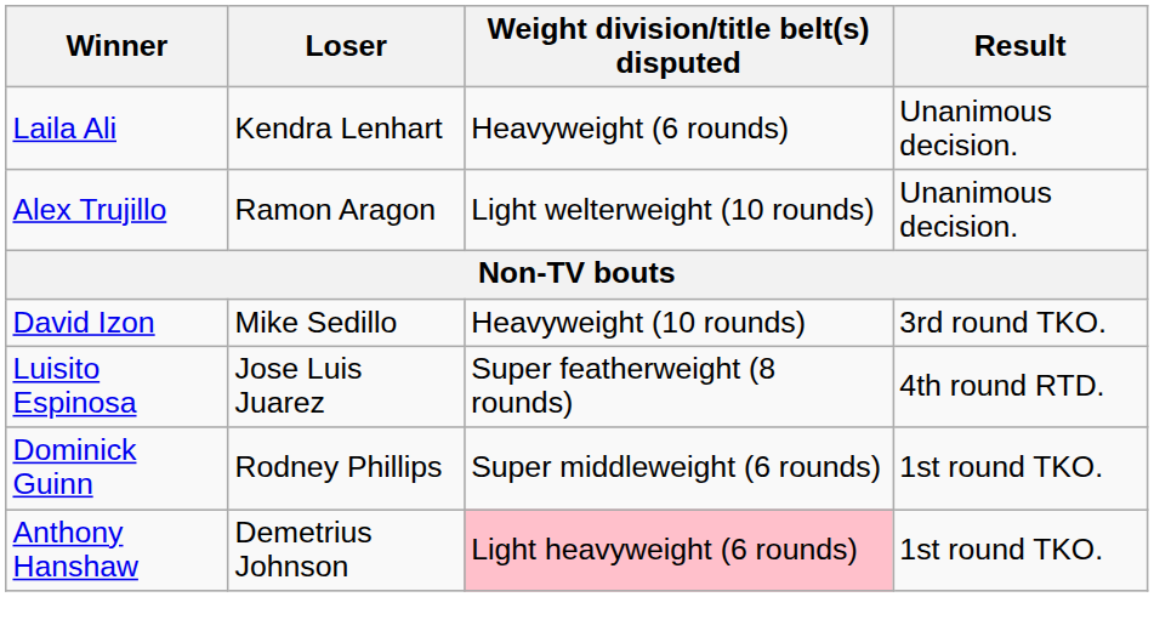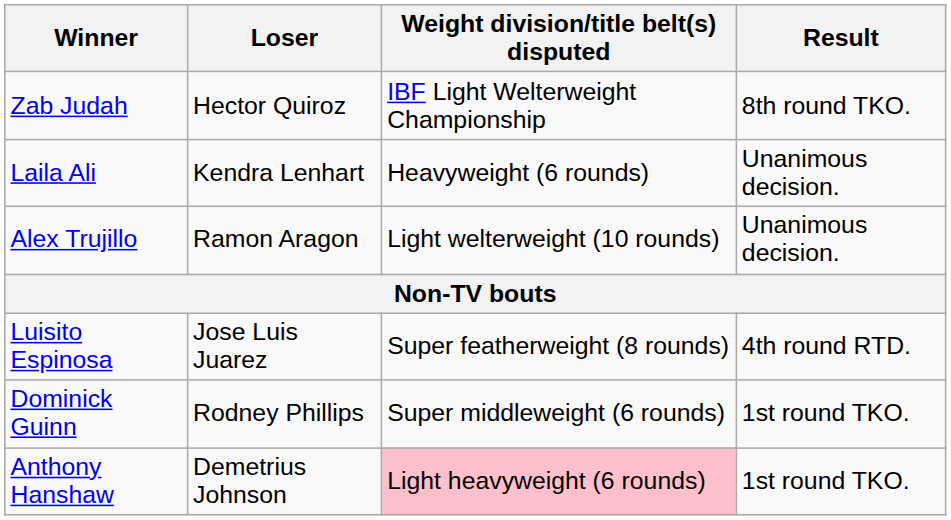 <table class=wikitable>
 <tr>
 <th>Winner</th>
 <th>Loser</th>
 <th>Weight division/title belt(s) disputed</th>
 <th>Result</th>
+</tr>
+<tr>
+<td> <a href='#'>Zab Judah</a></td>
+<td> Hector Quiroz</td>
+<td><a href='#'>IBF</a> Light Welterweight Championship</td>
+<td>8th round TKO.</td>
 </tr>
 <tr>
 <td> <a href='#'>Laila Ali</a></td>
 <td> Kendra Lenhart</td>
 <td>Heavyweight (6 rounds)</td>
 <td>Unanimous decision.</td>
 </tr>
 <tr>
 <td> <a href='#'>Alex Trujillo</a></td>
 <td> Ramon Aragon</td>
 <td>Light welterweight (10 rounds)</td>
 <td>Unanimous decision.</td>
 </tr>
 <tr>
 <th colspan=4>Non-TV bouts</th>
-</tr>
-<tr>
-<td> <a href='#'>David Izon</a></td>
-<td> Mike Sedillo</td>
-<td>Heavyweight (10 rounds)</td>
-<td>3rd round TKO.</td>
 </tr>
 <tr>
 <td> <a href='#'>Luisito Espinosa</a></td>
 <td> Jose Luis Juarez</td>
 <td>Super featherweight (8 rounds)</td>
 <td>4th round RTD.</td>
 </tr>
 <tr>
 <td> <a href='#'>Dominick Guinn</a></td>
 <td> Rodney Phillips</td>
 <td>Super middleweight (6 rounds)</td>
 <td>1st round TKO.</td>
 </tr>
 <tr>
 <td> <a href='#'>Anthony Hanshaw</a></td>
 <td> Demetrius Johnson</td>
 <td style="background: pink;">Light heavyweight (6 rounds)</td>
 <td>1st round TKO.</td>
 </tr>
 </table>
